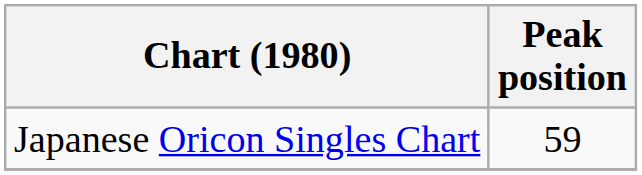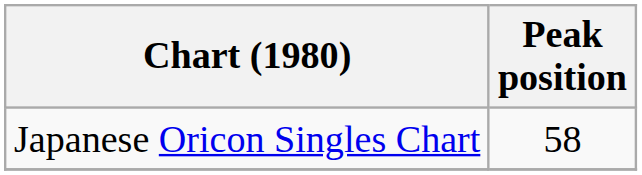 <table class="wikitable sortable">
 <tr>
 <th>Chart (1980)</th>
 <th>Peak<br>position</th>
 </tr>
 <tr>
 <td>Japanese <a href='#'>Oricon Singles Chart</a></td>
-<td align="center">59</td>
+<td align="center">58</td>
 </tr>
 <tr>
 </tr>
 </table>
